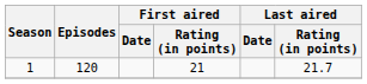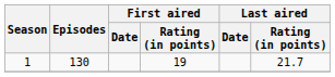 <table class="wikitable" style="text-align: center">
 <tr>
 <th scope="col" rowspan="2">Season</th>
 <th scope="col" rowspan="2" colspan="1">Episodes</th>
 <th scope="col" colspan="2">First aired</th>
 <th scope="col" colspan="2">Last aired</th>
 </tr>
 <tr>
 <th scope="col">Date</th>
 <th scope="col">Rating<br>(in points)</th>
 <th scope="col">Date</th>
 <th scope="col">Rating<br>(in points)</th>
 </tr>
 <tr>
 <td>1</td>
-<td>120</td>
+<td>130</td>
 <td></td>
-<td>21</td>
+<td>19</td>
 <td></td>
 <td>21.7</td>
 </tr>
 <tr>
 </tr>
 </table>
